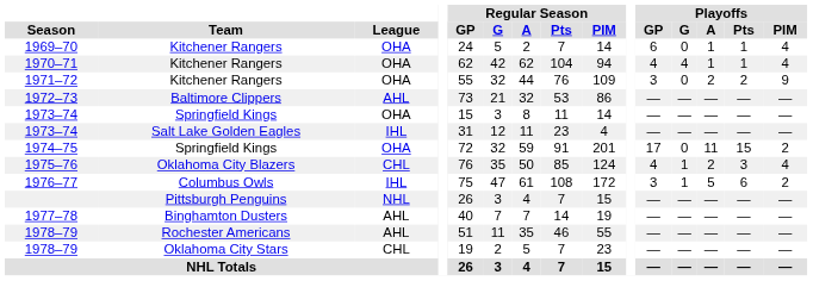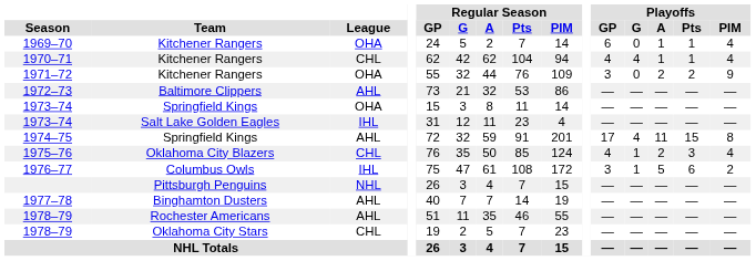 <table border="0" cellpadding="1" cellspacing="0" style="text-align:center; width:75%">
 <tr bgcolor="#e0e0e0">
 <th colspan="3"  bgcolor="#ffffff"> </th>
 <th rowspan="99" bgcolor="#ffffff"> </th>
 <th colspan="5">Regular Season</th>
 <th rowspan="99" bgcolor="#ffffff"> </th>
 <th colspan="5">Playoffs</th>
 </tr>
 <tr bgcolor="#e0e0e0">
 <th>Season</th>
 <th>Team</th>
 <th>League</th>
 <th>GP</th>
 <th><a href='#'>G</a></th>
 <th><a href='#'>A</a></th>
 <th><a href='#'>Pts</a></th>
 <th><a href='#'>PIM</a></th>
 <th>GP</th>
 <th>G</th>
 <th>A</th>
 <th>Pts</th>
 <th>PIM</th>
 </tr>
 <tr>
 <td><a href='#'>1969–70</a></td>
 <td><a href='#'>Kitchener Rangers</a></td>
 <td><a href='#'>OHA</a></td>
 <td>24</td>
 <td>5</td>
 <td>2</td>
 <td>7</td>
 <td>14</td>
 <td>6</td>
 <td>0</td>
 <td>1</td>
 <td>1</td>
 <td>4</td>
 </tr>
 <tr bgcolor="#f0f0f0">
 <td><a href='#'>1970–71</a></td>
 <td>Kitchener Rangers</td>
-<td>OHA</td>
+<td>CHL</td>
 <td>62</td>
 <td>42</td>
 <td>62</td>
 <td>104</td>
 <td>94</td>
 <td>4</td>
 <td>4</td>
 <td>1</td>
 <td>1</td>
 <td>4</td>
 </tr>
 <tr>
 <td><a href='#'>1971–72</a></td>
 <td>Kitchener Rangers</td>
 <td>OHA</td>
 <td>55</td>
 <td>32</td>
 <td>44</td>
 <td>76</td>
 <td>109</td>
 <td>3</td>
 <td>0</td>
 <td>2</td>
 <td>2</td>
 <td>9</td>
 </tr>
 <tr bgcolor="#f0f0f0">
 <td><a href='#'>1972–73</a></td>
 <td><a href='#'>Baltimore Clippers</a></td>
 <td><a href='#'>AHL</a></td>
 <td>73</td>
 <td>21</td>
 <td>32</td>
 <td>53</td>
 <td>86</td>
 <td>—</td>
 <td>—</td>
 <td>—</td>
 <td>—</td>
 <td>—</td>
 </tr>
 <tr>
 <td><a href='#'>1973–74</a></td>
 <td><a href='#'>Springfield Kings</a></td>
 <td>OHA</td>
 <td>15</td>
 <td>3</td>
 <td>8</td>
 <td>11</td>
 <td>14</td>
 <td>—</td>
 <td>—</td>
 <td>—</td>
 <td>—</td>
 <td>—</td>
 </tr>
 <tr bgcolor="#f0f0f0">
 <td><a href='#'>1973–74</a></td>
 <td><a href='#'>Salt Lake Golden Eagles</a></td>
 <td><a href='#'>IHL</a></td>
 <td>31</td>
 <td>12</td>
 <td>11</td>
 <td>23</td>
 <td>4</td>
 <td>—</td>
 <td>—</td>
 <td>—</td>
 <td>—</td>
 <td>—</td>
 </tr>
 <tr>
 <td><a href='#'>1974–75</a></td>
 <td>Springfield Kings</td>
-<td><a href='#'>OHA</a></td>
+<td>AHL</td>
 <td>72</td>
 <td>32</td>
 <td>59</td>
 <td>91</td>
 <td>201</td>
 <td>17</td>
-<td>0</td>
+<td>4</td>
 <td>11</td>
 <td>15</td>
-<td>2</td>
+<td>8</td>
 </tr>
 <tr bgcolor="#f0f0f0">
 <td><a href='#'>1975–76</a></td>
 <td><a href='#'>Oklahoma City Blazers</a></td>
 <td><a href='#'>CHL</a></td>
 <td>76</td>
 <td>35</td>
 <td>50</td>
 <td>85</td>
 <td>124</td>
 <td>4</td>
 <td>1</td>
 <td>2</td>
 <td>3</td>
 <td>4</td>
 </tr>
 <tr>
 <td><a href='#'>1976–77</a></td>
 <td><a href='#'>Columbus Owls</a></td>
 <td><a href='#'>IHL</a></td>
 <td>75</td>
 <td>47</td>
 <td>61</td>
 <td>108</td>
 <td>172</td>
 <td>3</td>
 <td>1</td>
 <td>5</td>
 <td>6</td>
 <td>2</td>
 </tr>
 <tr bgcolor="#f0f0f0">
 <td></td>
 <td><a href='#'>Pittsburgh Penguins</a></td>
 <td><a href='#'>NHL</a></td>
 <td>26</td>
 <td>3</td>
 <td>4</td>
 <td>7</td>
 <td>15</td>
 <td>—</td>
 <td>—</td>
 <td>—</td>
 <td>—</td>
 <td>—</td>
 </tr>
 <tr>
 <td><a href='#'>1977–78</a></td>
 <td><a href='#'>Binghamton Dusters</a></td>
 <td>AHL</td>
 <td>40</td>
 <td>7</td>
 <td>7</td>
 <td>14</td>
 <td>19</td>
 <td>—</td>
 <td>—</td>
 <td>—</td>
 <td>—</td>
 <td>—</td>
 </tr>
 <tr bgcolor="#f0f0f0">
 <td><a href='#'>1978–79</a></td>
 <td><a href='#'>Rochester Americans</a></td>
 <td>AHL</td>
 <td>51</td>
 <td>11</td>
 <td>35</td>
 <td>46</td>
 <td>55</td>
 <td>—</td>
 <td>—</td>
 <td>—</td>
 <td>—</td>
 <td>—</td>
 </tr>
 <tr>
 <td><a href='#'>1978–79</a></td>
 <td><a href='#'>Oklahoma City Stars</a></td>
 <td>CHL</td>
 <td>19</td>
 <td>2</td>
 <td>5</td>
 <td>7</td>
 <td>23</td>
 <td>—</td>
 <td>—</td>
 <td>—</td>
 <td>—</td>
 <td>—</td>
 </tr>
 <tr bgcolor="#e0e0e0">
 <th colspan="3">NHL Totals</th>
 <th>26</th>
 <th>3</th>
 <th>4</th>
 <th>7</th>
 <th>15</th>
 <th>—</th>
 <th>—</th>
 <th>—</th>
 <th>—</th>
 <th>—</th>
 </tr>
 </table>
